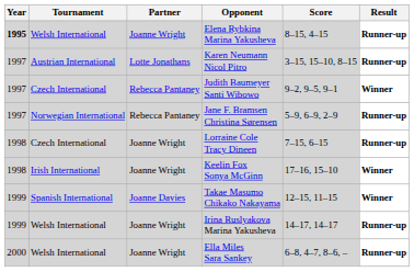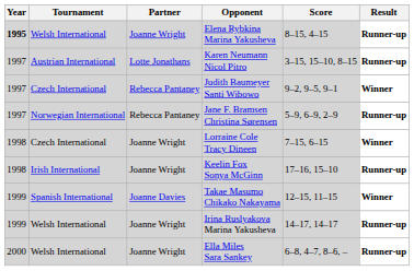 <table class="sortable wikitable" style="font-size: 90%;">
 <tr>
 <th>Year</th>
 <th>Tournament</th>
 <th>Partner</th>
 <th>Opponent</th>
 <th>Score</th>
 <th>Result</th>
 </tr>
 <tr style="background:#D5D5D5">
 <td align="center"><strong>1995</strong></td>
 <td align="left"><a href='#'>Welsh International</a></td>
 <td align="left"> <a href='#'>Joanne Wright</a></td>
 <td align="left"> <a href='#'>Elena Rybkina</a> <br>  <a href='#'>Marina Yakusheva</a></td>
 <td align="left">8–15, 4–15</td>
 <td style="text-align:left; background:white"> <strong>Runner-up</strong></td>
 </tr>
 <tr style="background:#D5D5D5">
 <td align="center">1997</td>
 <td align="left"><a href='#'>Austrian International</a></td>
 <td align="left"> <a href='#'>Lotte Jonathans</a></td>
 <td align="left"> <a href='#'>Karen Neumann</a> <br>  <a href='#'>Nicol Pitro</a></td>
 <td align="left">3–15, 15–10, 8–15</td>
 <td style="text-align:left; background:white"> <strong>Runner-up</strong></td>
 </tr>
 <tr style="background:#D5D5D5">
 <td align="center">1997</td>
 <td align="left"><a href='#'>Czech International</a></td>
 <td align="left"> <a href='#'>Rebecca Pantaney</a></td>
 <td align="left"> <a href='#'>Judith Baumeyer</a> <br>  <a href='#'>Santi Wibowo</a></td>
 <td align="left">9–2, 9–5, 9–1</td>
 <td style="text-align:left; background:white"> <strong>Winner</strong></td>
 </tr>
 <tr style="background:#D5D5D5">
 <td align="center">1997</td>
 <td align="left"><a href='#'>Norwegian International</a></td>
 <td align="left"> Rebecca Pantaney</td>
 <td align="left"> <a href='#'>Jane F. Bramsen</a> <br>  <a href='#'>Christina Sørensen</a></td>
 <td align="left">5–9, 6–9, 2–9</td>
 <td style="text-align:left; background:white"> <strong>Runner-up</strong></td>
 </tr>
 <tr style="background:#D5D5D5">
 <td align="center">1998</td>
 <td align="left">Czech International</td>
 <td align="left"> Joanne Wright</td>
 <td align="left"> <a href='#'>Lorraine Cole</a> <br>  <a href='#'>Tracy Dineen</a></td>
 <td align="left">7–15, 6–15</td>
-<td style="text-align:left; background:white"> <strong>Runner-up</strong></td>
+<td style="text-align:left; background:white"> <strong>Winner</strong></td>
 </tr>
 <tr style="background:#D5D5D5">
 <td align="center">1998</td>
 <td align="left"><a href='#'>Irish International</a></td>
 <td align="left"> Joanne Wright</td>
 <td align="left"> <a href='#'>Keelin Fox</a> <br>  <a href='#'>Sonya McGinn</a></td>
 <td align="left">17–16, 15–10</td>
-<td style="text-align:left; background:white"> <strong>Winner</strong></td>
+<td style="text-align:left; background:white"> <strong>Runner-up</strong></td>
 </tr>
 <tr style="background:#D5D5D5">
 <td align="center">1999</td>
 <td align="left"><a href='#'>Spanish International</a></td>
 <td align="left"> <a href='#'>Joanne Davies</a></td>
 <td align="left"> <a href='#'>Takae Masumo</a> <br>  <a href='#'>Chikako Nakayama</a></td>
 <td align="left">12–15, 11–15</td>
 <td style="text-align:left; background:white"> <strong>Winner</strong></td>
 </tr>
 <tr style="background:#D5D5D5">
 <td align="center">1999</td>
 <td align="left">Welsh International</td>
 <td align="left"> Joanne Wright</td>
 <td align="left"> <a href='#'>Irina Ruslyakova</a> <br>  Marina Yakusheva</td>
 <td align="left">14–17, 14–17</td>
 <td style="text-align:left; background:white"> <strong>Runner-up</strong></td>
 </tr>
 <tr style="background:#D5D5D5">
 <td align="center">2000</td>
 <td align="left">Welsh International</td>
 <td align="left"> Joanne Wright</td>
 <td align="left"> <a href='#'>Ella Miles</a> <br>  <a href='#'>Sara Sankey</a></td>
 <td align="left">6–8, 4–7, 8–6, –</td>
 <td style="text-align:left; background:white"> <strong>Runner-up</strong></td>
 </tr>
 </table>
